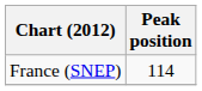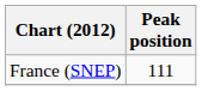 <table class="wikitable sortable">
 <tr>
 <th>Chart (2012)</th>
 <th>Peak<br>position</th>
 </tr>
 <tr>
 <td>France (<a href='#'>SNEP</a>)</td>
-<td style="text-align:center;">114</td>
+<td style="text-align:center;">111</td>
 </tr>
 <tr>
 </tr>
 </table>
